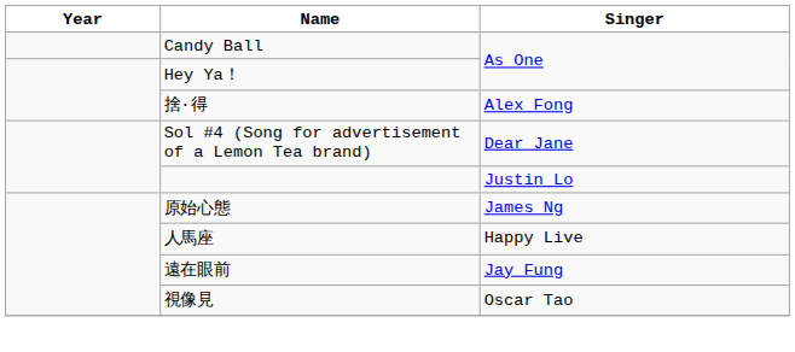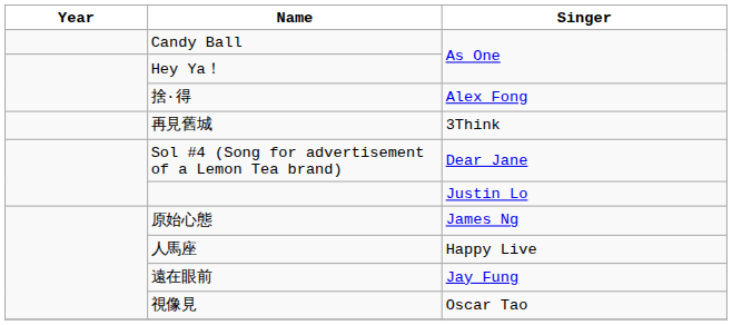 <table class="wikitable" width="70%">
 <tr style="background:#FFF; color:#000" align=center>
 <td style="width:8%"><strong>Year</strong></td>
 <td style="width:16%"><strong>Name</strong></td>
 <td style="width:16%"><strong>Singer</strong></td>
 </tr>
 <tr>
 <td></td>
 <td>Candy Ball</td>
 <td rowspan="2"><a href='#'>As One</a></td>
 </tr>
 <tr>
 <td rowspan="2"></td>
 <td>Hey Ya！</td>
 </tr>
 <tr>
 <td>捨·得</td>
 <td><a href='#'>Alex Fong</a></td>
+</tr>
+<tr>
+<td></td>
+<td>再見舊城</td>
+<td>3Think</td>
 </tr>
 <tr>
 <td rowspan="2"></td>
 <td>Sol #4 (Song for advertisement of a Lemon Tea brand)</td>
 <td><a href='#'>Dear Jane</a></td>
 </tr>
 <tr>
 <td></td>
 <td><a href='#'>Justin Lo</a></td>
 </tr>
 <tr>
 <td rowspan="4"></td>
 <td>原始心態</td>
 <td><a href='#'>James Ng</a></td>
 </tr>
 <tr>
 <td>人馬座</td>
 <td>Happy Live</td>
 </tr>
 <tr>
 <td>遠在眼前</td>
 <td><a href='#'>Jay Fung</a></td>
 </tr>
 <tr>
 <td>視像見</td>
 <td>Oscar Tao</td>
 </tr>
 <tr>
 </tr>
 </table>
